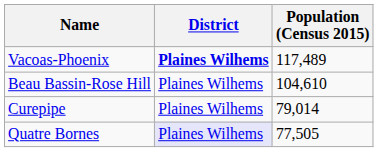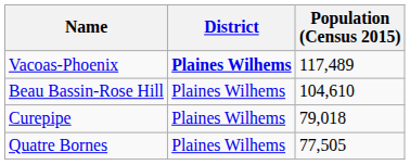 <table class="wikitable sortable defaultleft col3right">
 <tr>
 <th>Name</th>
 <th><a href='#'>District</a></th>
 <th>Population<br>(Census 2015)</th>
 </tr>
 <tr>
 <td><a href='#'>Vacoas-Phoenix</a></td>
 <td><strong><a href='#'>Plaines Wilhems</a></strong></td>
 <td>117,489</td>
 </tr>
 <tr>
 <td><a href='#'>Beau Bassin-Rose Hill</a></td>
 <td><a href='#'>Plaines Wilhems</a></td>
 <td>104,610</td>
 </tr>
 <tr>
 <td><a href='#'>Curepipe</a></td>
 <td><a href='#'>Plaines Wilhems</a></td>
-<td>79,014</td>
+<td>79,018</td>
 </tr>
 <tr>
 <td><a href='#'>Quatre Bornes</a></td>
-<td style="background: lavender;"><a href='#'>Plaines Wilhems</a></td>
+<td><a href='#'>Plaines Wilhems</a></td>
 <td>77,505</td>
 </tr>
 </table>
